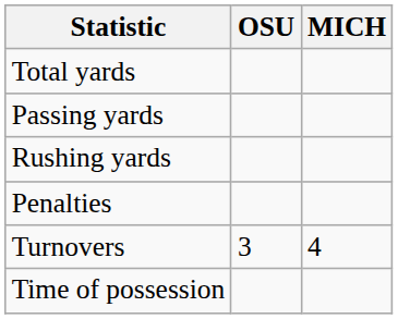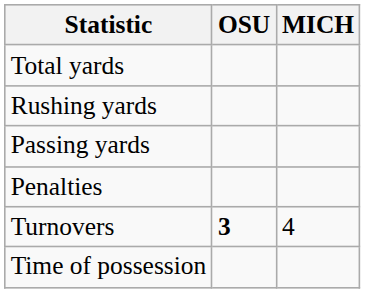 <table class="wikitable">
 <tr>
 <th>Statistic</th>
 <th>OSU</th>
 <th>MICH</th>
 </tr>
 <tr>
 <td>Total yards</td>
 <td></td>
 <td></td>
 </tr>
 <tr>
-<td>Passing yards</td>
+<td>Rushing yards</td>
 <td></td>
 <td></td>
 </tr>
 <tr>
-<td>Rushing yards</td>
+<td>Passing yards</td>
 <td></td>
 <td></td>
 </tr>
 <tr>
 <td>Penalties</td>
 <td></td>
 <td></td>
 </tr>
 <tr>
 <td>Turnovers</td>
-<td>3</td>
+<td><strong>3</strong></td>
 <td>4</td>
 </tr>
 <tr>
 <td>Time of possession</td>
 <td></td>
 <td></td>
 </tr>
 </table>
